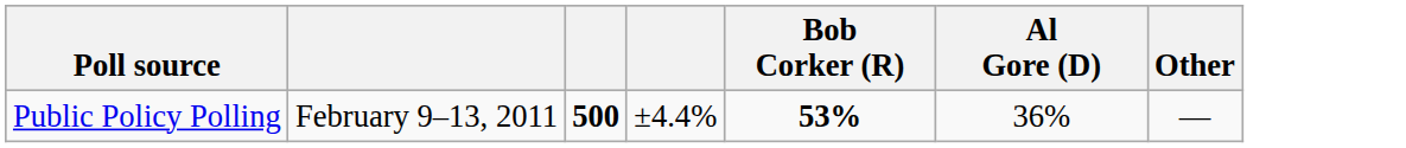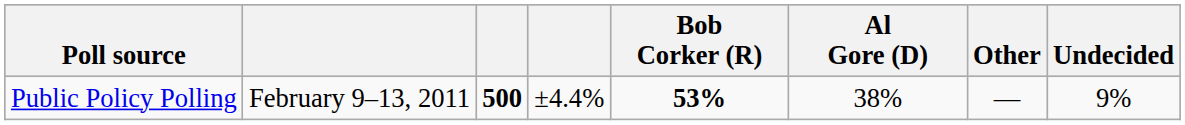 <table class="wikitable" style="text-align:center">
 <tr valign= bottom>
 <th>Poll source</th>
 <th></th>
 <th></th>
 <th></th>
 <th style="width:100px;">Bob<br>Corker (R)</th>
 <th style="width:100px;">Al<br>Gore (D)</th>
 <th>Other</th>
+<th>Undecided</th>
 </tr>
 <tr>
 <td align=left><a href='#'>Public Policy Polling</a></td>
 <td>February 9–13, 2011</td>
 <td><strong>500</strong></td>
 <td>±4.4%</td>
 <td><strong>53%</strong></td>
-<td>36%</td>
+<td>38%</td>
 <td>—</td>
+<td>9%</td>
 </tr>
 </table>
